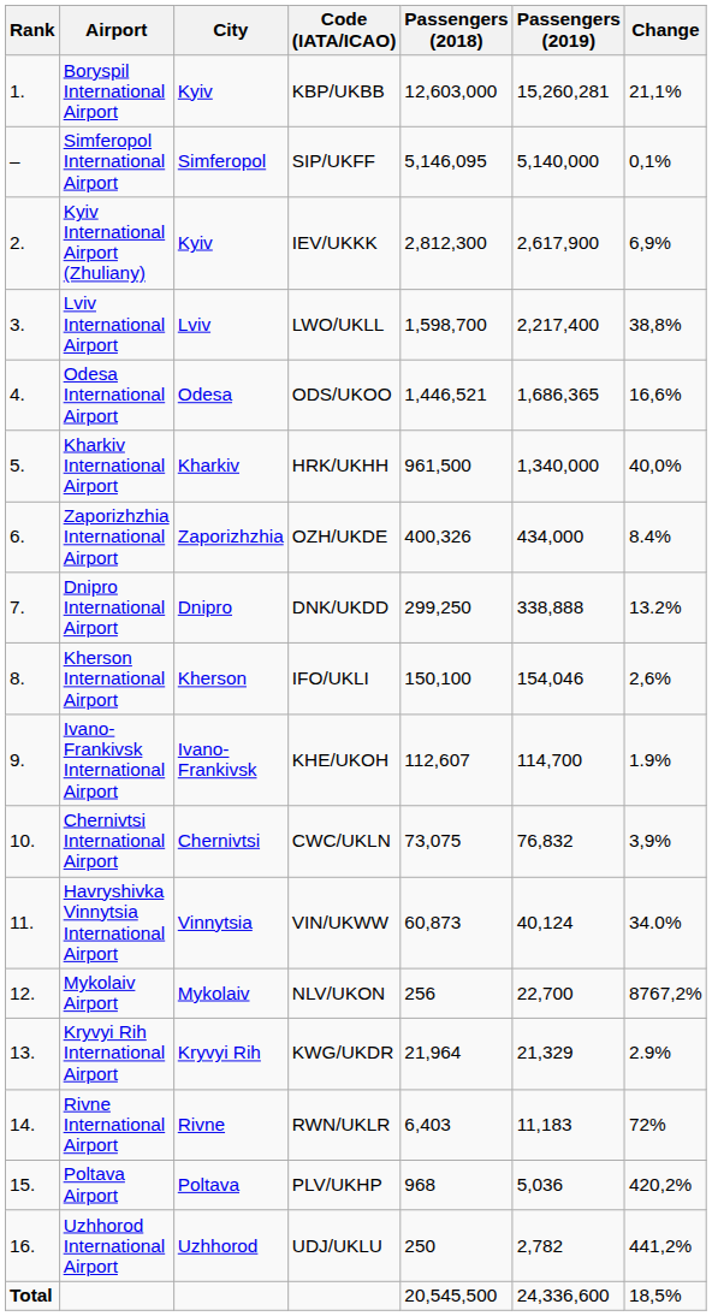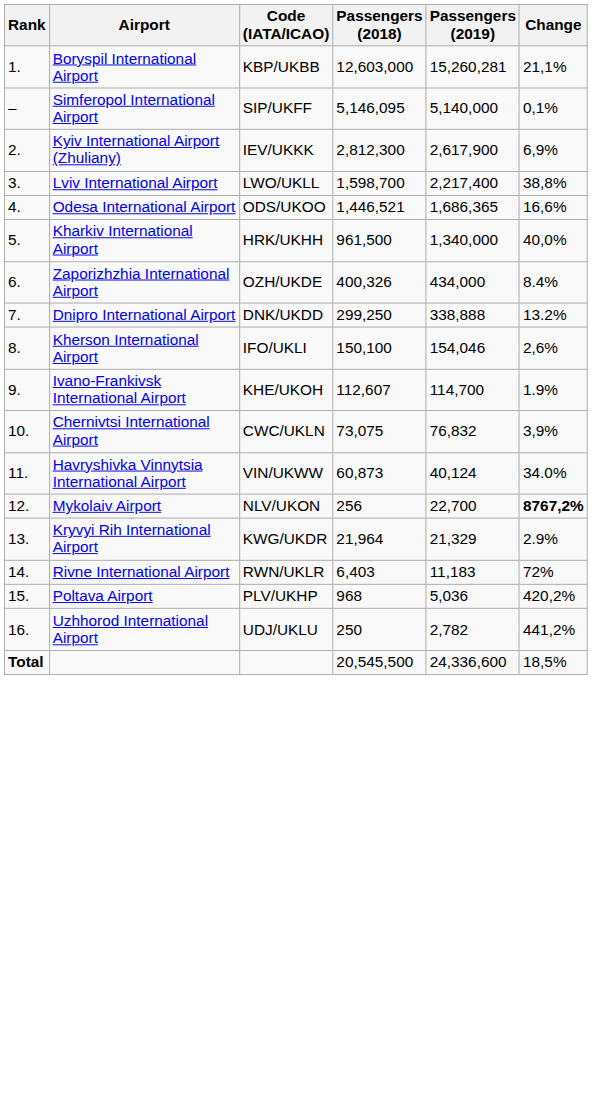 <table class="wikitable sortable">
 <tr>
 <th>Rank</th>
 <th>Airport</th>
-<th>City</th>
 <th>Code<br>(IATA/ICAO)</th>
 <th>Passengers <br> (2018)</th>
 <th>Passengers <br>(2019)</th>
 <th>Change<br></th>
 </tr>
 <tr>
 <td>1.</td>
 <td><a href='#'>Boryspil International Airport</a></td>
-<td><a href='#'>Kyiv</a></td>
 <td>KBP/UKBB</td>
 <td>12,603,000</td>
 <td>15,260,281</td>
 <td> 21,1%</td>
 </tr>
 <tr>
 <td>–</td>
 <td><a href='#'>Simferopol International Airport</a></td>
-<td><a href='#'>Simferopol</a></td>
 <td>SIP/UKFF</td>
 <td>5,146,095</td>
 <td>5,140,000 </td>
 <td> 0,1%</td>
 </tr>
 <tr>
 <td>2.</td>
 <td><a href='#'>Kyiv International Airport (Zhuliany)</a></td>
-<td><a href='#'>Kyiv</a></td>
 <td>IEV/UKKK</td>
 <td>2,812,300</td>
 <td>2,617,900</td>
 <td> 6,9%</td>
 </tr>
 <tr>
 <td>3.</td>
 <td><a href='#'>Lviv International Airport</a></td>
-<td><a href='#'>Lviv</a></td>
 <td>LWO/UKLL</td>
 <td>1,598,700</td>
 <td>2,217,400</td>
 <td> 38,8%</td>
 </tr>
 <tr>
 <td>4.</td>
 <td><a href='#'>Odesa International Airport</a></td>
-<td><a href='#'>Odesa</a></td>
 <td>ODS/UKOO</td>
 <td>1,446,521</td>
 <td>1,686,365</td>
 <td> 16,6%</td>
 </tr>
 <tr>
 <td>5.</td>
 <td><a href='#'>Kharkiv International Airport</a></td>
-<td><a href='#'>Kharkiv</a></td>
 <td>HRK/UKHH</td>
 <td>961,500</td>
 <td>1,340,000</td>
 <td> 40,0%</td>
 </tr>
 <tr>
 <td>6.</td>
 <td><a href='#'>Zaporizhzhia International Airport</a></td>
-<td><a href='#'>Zaporizhzhia</a></td>
 <td>OZH/UKDE</td>
 <td>400,326</td>
 <td>434,000</td>
 <td> 8.4%</td>
 </tr>
 <tr>
 <td>7.</td>
 <td><a href='#'>Dnipro International Airport</a></td>
-<td><a href='#'>Dnipro</a></td>
 <td>DNK/UKDD</td>
 <td>299,250</td>
 <td>338,888 </td>
 <td> 13.2%</td>
 </tr>
 <tr>
 <td>8.</td>
 <td><a href='#'>Kherson International Airport</a></td>
-<td><a href='#'>Kherson</a></td>
 <td>IFO/UKLI</td>
 <td>150,100</td>
 <td>154,046 </td>
 <td> 2,6%</td>
 </tr>
 <tr>
 <td>9.</td>
 <td><a href='#'>Ivano-Frankivsk International Airport</a></td>
-<td><a href='#'>Ivano-Frankivsk</a></td>
 <td>KHE/UKOH</td>
 <td>112,607</td>
 <td>114,700</td>
 <td> 1.9%</td>
 </tr>
 <tr>
 <td>10.</td>
 <td><a href='#'>Chernivtsi International Airport</a></td>
-<td><a href='#'>Chernivtsi</a></td>
 <td>CWC/UKLN</td>
 <td>73,075</td>
 <td>76,832</td>
 <td> 3,9%</td>
 </tr>
 <tr>
 <td>11.</td>
 <td><a href='#'>Havryshivka Vinnytsia International Airport</a></td>
-<td><a href='#'>Vinnytsia</a></td>
 <td>VIN/UKWW</td>
 <td>60,873</td>
 <td>40,124</td>
 <td> 34.0%</td>
 </tr>
 <tr>
 <td>12.</td>
 <td><a href='#'>Mykolaiv Airport</a></td>
-<td><a href='#'>Mykolaiv</a></td>
 <td>NLV/UKON</td>
 <td>256</td>
 <td>22,700</td>
-<td> 8767,2%</td>
+<td><strong> 8767,2%</strong></td>
 </tr>
 <tr>
 <td>13.</td>
 <td><a href='#'>Kryvyi Rih International Airport</a></td>
-<td><a href='#'>Kryvyi Rih</a></td>
 <td>KWG/UKDR</td>
 <td>21,964</td>
 <td>21,329</td>
 <td> 2.9%</td>
 </tr>
 <tr>
 <td>14.</td>
 <td><a href='#'>Rivne International Airport</a></td>
-<td><a href='#'>Rivne</a></td>
 <td>RWN/UKLR</td>
 <td>6,403</td>
 <td>11,183 </td>
 <td> 72%</td>
 </tr>
 <tr>
 <td>15.</td>
 <td><a href='#'>Poltava Airport</a></td>
-<td><a href='#'>Poltava</a></td>
 <td>PLV/UKHP</td>
 <td>968</td>
 <td>5,036</td>
 <td> 420,2%</td>
 </tr>
 <tr>
 <td>16.</td>
 <td><a href='#'>Uzhhorod International Airport</a></td>
-<td><a href='#'>Uzhhorod</a></td>
 <td>UDJ/UKLU</td>
 <td>250</td>
 <td>2,782</td>
 <td> 441,2%</td>
 </tr>
 <tr class="sortbottom">
 <td><strong>Total</strong></td>
 <td></td>
 <td></td>
-<td></td>
 <td>20,545,500</td>
 <td>24,336,600 </td>
 <td> 18,5%</td>
 </tr>
 </table>
